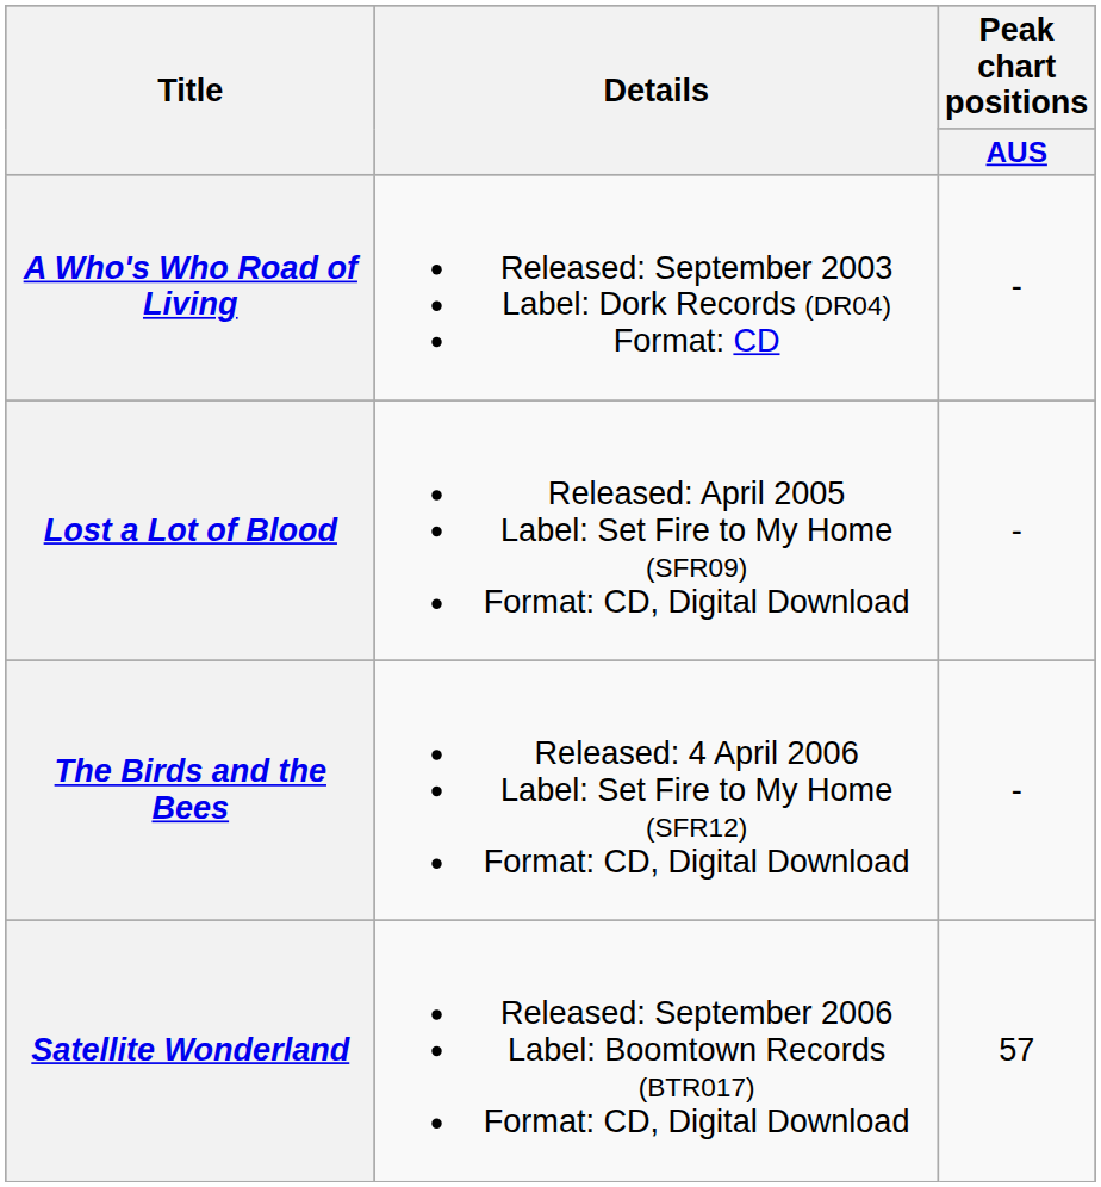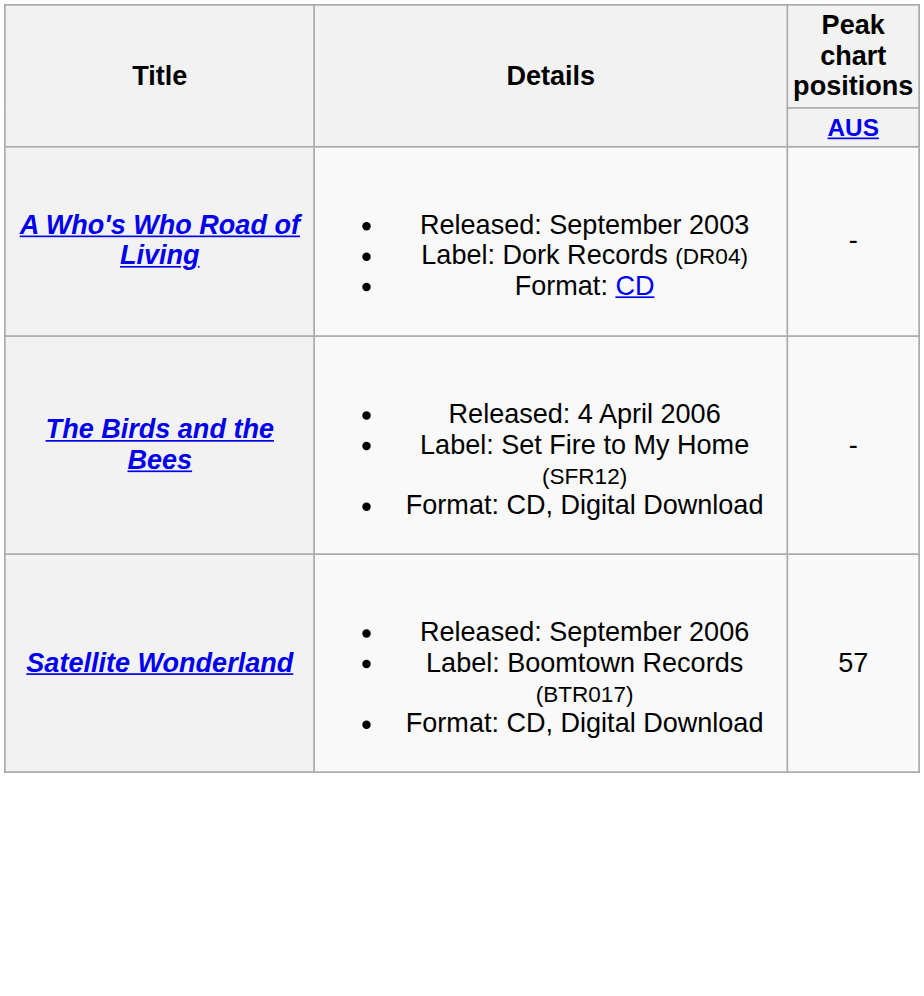 <table class="wikitable plainrowheaders" style="text-align:center;" border="1">
 <tr>
 <th scope="col" rowspan="2" style="width:11em;">Title</th>
 <th scope="col" rowspan="2" style="width:17em;">Details</th>
 <th scope="col" colspan="1">Peak chart positions</th>
 </tr>
 <tr>
 <th scope="col" style="width:3em;font-size:90%;"><a href='#'>AUS</a><br></th>
 </tr>
 <tr>
 <th scope="row"><em><a href='#'>A Who's Who Road of Living</a></em></th>
 <td><br><ul><li>Released: September 2003</li><li>Label: Dork Records <small>(DR04)</small></li><li>Format: <a href='#'>CD</a></li></ul></td>
 <td>-</td>
 </tr>
 <tr>
-<th scope="row"><em><a href='#'>Lost a Lot of Blood</a></em></th>
-<td><br><ul><li>Released: April 2005</li><li>Label: Set Fire to My Home <small>(SFR09)</small></li><li>Format: CD, Digital Download</li></ul></td>
-<td>-</td>
-</tr>
-<tr>
 <th scope="row"><em><a href='#'>The Birds and the Bees</a></em> <br> </th>
 <td><br><ul><li>Released: 4 April 2006</li><li>Label: Set Fire to My Home <small>(SFR12)</small></li><li>Format: CD, Digital Download</li></ul></td>
 <td>-</td>
 </tr>
 <tr>
 <th scope="row"><em><a href='#'>Satellite Wonderland</a></em></th>
 <td><br><ul><li>Released: September 2006</li><li>Label: Boomtown Records <small>(BTR017)</small></li><li>Format: CD, Digital Download</li></ul></td>
 <td>57</td>
 </tr>
 </table>
